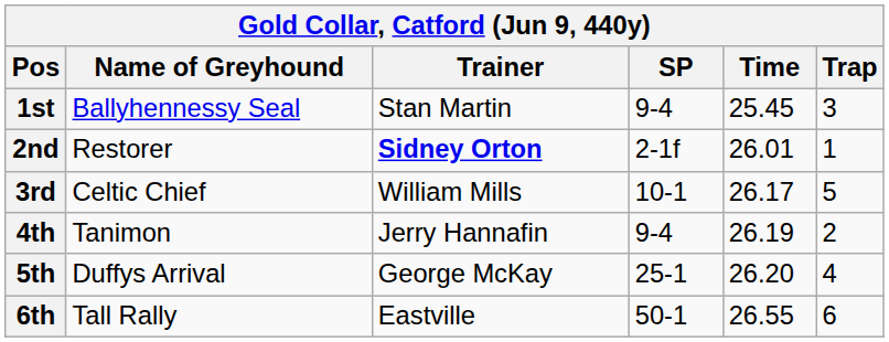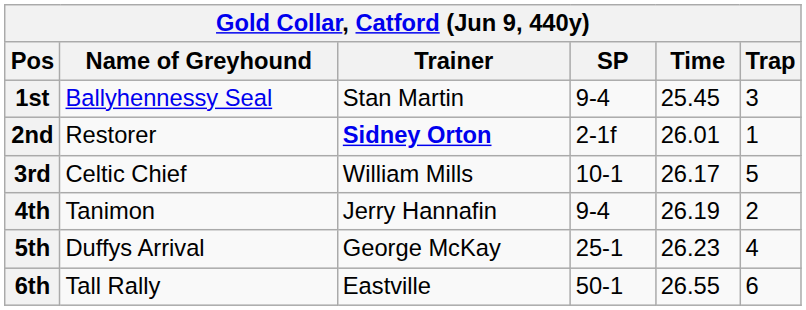 <table class="wikitable">
 <tr>
 <th colspan="6"><a href='#'>Gold Collar</a>, <a href='#'>Catford</a> (Jun 9, 440y)</th>
 </tr>
 <tr>
 <th width=30>Pos</th>
 <th width=180>Name of Greyhound</th>
 <th width=150>Trainer</th>
 <th width=50>SP</th>
 <th width=50>Time</th>
 <th width=30>Trap</th>
 </tr>
 <tr>
 <th>1st</th>
 <td><a href='#'>Ballyhennessy Seal</a></td>
 <td>Stan Martin</td>
 <td>9-4</td>
 <td>25.45</td>
 <td>3</td>
 </tr>
 <tr>
 <th>2nd</th>
 <td>Restorer</td>
 <td><strong><a href='#'>Sidney Orton</a></strong></td>
 <td>2-1f</td>
 <td>26.01</td>
 <td>1</td>
 </tr>
 <tr>
 <th>3rd</th>
 <td>Celtic Chief</td>
 <td>William Mills</td>
 <td>10-1</td>
 <td>26.17</td>
 <td>5</td>
 </tr>
 <tr>
 <th>4th</th>
 <td>Tanimon</td>
 <td>Jerry Hannafin</td>
 <td>9-4</td>
 <td>26.19</td>
 <td>2</td>
 </tr>
 <tr>
 <th>5th</th>
 <td>Duffys Arrival</td>
 <td>George McKay</td>
 <td>25-1</td>
-<td>26.20</td>
+<td>26.23</td>
 <td>4</td>
 </tr>
 <tr>
 <th>6th</th>
 <td>Tall Rally</td>
 <td>Eastville</td>
 <td>50-1</td>
 <td>26.55</td>
 <td>6</td>
 </tr>
 </table>
